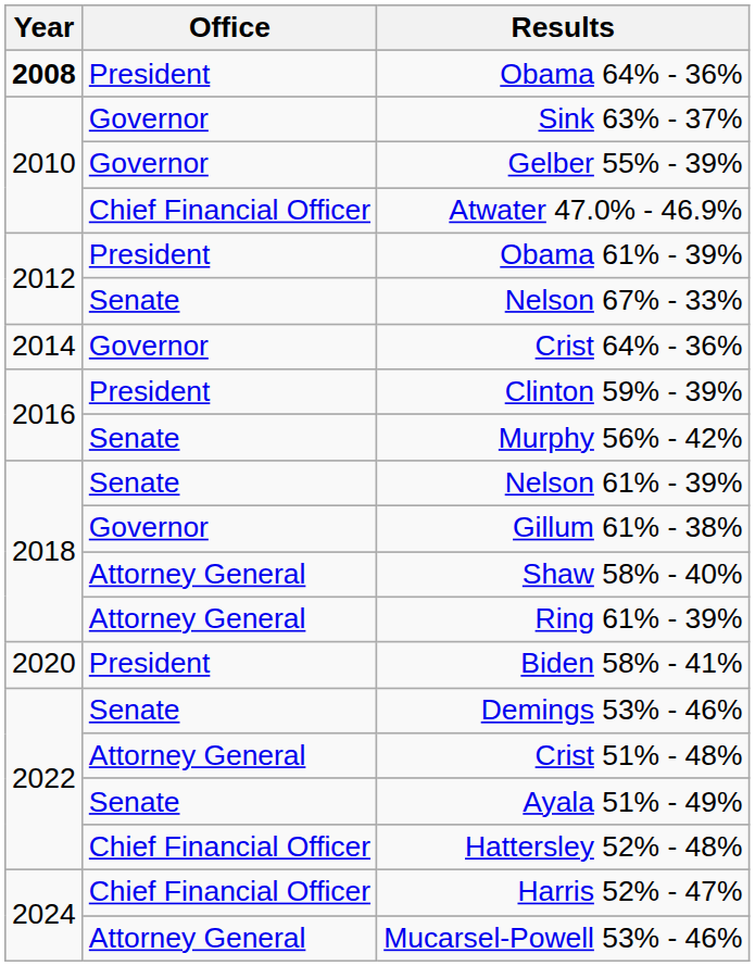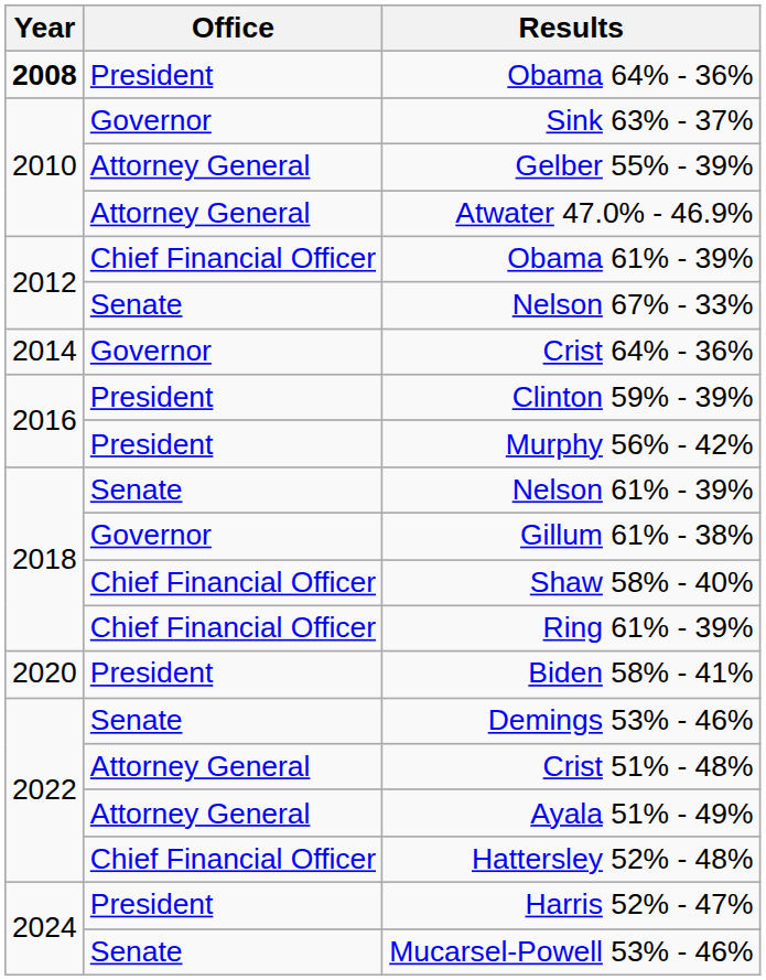 <table class=wikitable>
 <tr>
 <th>Year</th>
 <th>Office</th>
 <th>Results</th>
 </tr>
 <tr>
 <td><strong>2008</strong></td>
 <td><a href='#'>President</a></td>
 <td align="right" ><a href='#'>Obama</a> 64% - 36%</td>
 </tr>
 <tr>
 <td rowspan=3>2010</td>
 <td><a href='#'>Governor</a></td>
 <td align="right" ><a href='#'>Sink</a> 63% - 37%</td>
 </tr>
 <tr>
-<td><a href='#'>Governor</a></td>
+<td><a href='#'>Attorney General</a></td>
 <td align="right" ><a href='#'>Gelber</a> 55% - 39%</td>
 </tr>
 <tr>
-<td><a href='#'>Chief Financial Officer</a></td>
+<td><a href='#'>Attorney General</a></td>
 <td align="right" ><a href='#'>Atwater</a> 47.0% - 46.9%</td>
 </tr>
 <tr>
 <td rowspan=2>2012</td>
-<td><a href='#'>President</a></td>
+<td><a href='#'>Chief Financial Officer</a></td>
 <td align="right" ><a href='#'>Obama</a> 61% - 39%</td>
 </tr>
 <tr>
 <td><a href='#'>Senate</a></td>
 <td align="right" ><a href='#'>Nelson</a> 67% - 33%</td>
 </tr>
 <tr>
 <td>2014</td>
 <td><a href='#'>Governor</a></td>
 <td align="right" ><a href='#'>Crist</a> 64% - 36%</td>
 </tr>
 <tr>
 <td rowspan=2>2016</td>
 <td><a href='#'>President</a></td>
 <td align="right" ><a href='#'>Clinton</a> 59% - 39%</td>
 </tr>
 <tr>
-<td><a href='#'>Senate</a></td>
+<td><a href='#'>President</a></td>
 <td align="right" ><a href='#'>Murphy</a> 56% - 42%</td>
 </tr>
 <tr>
 <td rowspan=4>2018</td>
 <td><a href='#'>Senate</a></td>
 <td align="right" ><a href='#'>Nelson</a> 61% - 39%</td>
 </tr>
 <tr>
 <td><a href='#'>Governor</a></td>
 <td align="right" ><a href='#'>Gillum</a> 61% - 38%</td>
 </tr>
 <tr>
-<td><a href='#'>Attorney General</a></td>
+<td><a href='#'>Chief Financial Officer</a></td>
 <td align="right" ><a href='#'>Shaw</a> 58% - 40%</td>
 </tr>
 <tr>
-<td><a href='#'>Attorney General</a></td>
+<td><a href='#'>Chief Financial Officer</a></td>
 <td align="right" ><a href='#'>Ring</a> 61% - 39%</td>
 </tr>
 <tr>
 <td>2020</td>
 <td><a href='#'>President</a></td>
 <td align="right" ><a href='#'>Biden</a> 58% - 41%</td>
 </tr>
 <tr>
 <td rowspan=4>2022</td>
 <td><a href='#'>Senate</a></td>
 <td align="right" ><a href='#'>Demings</a> 53% - 46%</td>
 </tr>
 <tr>
 <td><a href='#'>Attorney General</a></td>
 <td align="right" ><a href='#'>Crist</a> 51% - 48%</td>
 </tr>
 <tr>
-<td><a href='#'>Senate</a></td>
+<td><a href='#'>Attorney General</a></td>
 <td align="right" ><a href='#'>Ayala</a> 51% - 49%</td>
 </tr>
 <tr>
 <td><a href='#'>Chief Financial Officer</a></td>
 <td align="right" ><a href='#'>Hattersley</a> 52% - 48%</td>
 </tr>
 <tr>
 <td rowspan=2>2024</td>
-<td><a href='#'>Chief Financial Officer</a></td>
+<td><a href='#'>President</a></td>
 <td align="right" ><a href='#'>Harris</a> 52% - 47%</td>
 </tr>
 <tr>
-<td><a href='#'>Attorney General</a></td>
+<td><a href='#'>Senate</a></td>
 <td align="right" ><a href='#'>Mucarsel-Powell</a> 53% - 46%</td>
 </tr>
 </table>
